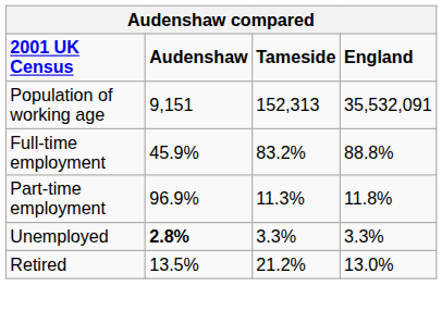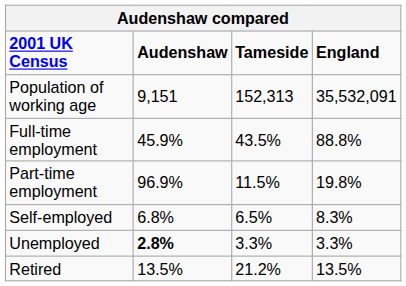 <table class="wikitable" style="float: right; margin-left: 1em; width: 40%; font-size: 90%;" cellspacing="5">
 <tr>
 <th colspan="4"><strong>Audenshaw compared</strong></th>
 </tr>
 <tr>
 <td><strong><a href='#'>2001 UK Census</a></strong></td>
 <td><strong>Audenshaw</strong></td>
 <td><strong>Tameside</strong></td>
 <td><strong>England</strong></td>
 </tr>
 <tr>
 <td>Population of working age</td>
 <td>9,151</td>
 <td>152,313</td>
 <td>35,532,091</td>
 </tr>
 <tr>
 <td>Full-time employment</td>
 <td>45.9%</td>
-<td>83.2%</td>
+<td>43.5%</td>
 <td>88.8%</td>
 </tr>
 <tr>
 <td>Part-time employment</td>
 <td>96.9%</td>
-<td>11.3%</td>
-<td>11.8%</td>
+<td>11.5%</td>
+<td>19.8%</td>
+</tr>
+<tr>
+<td>Self-employed</td>
+<td>6.8%</td>
+<td>6.5%</td>
+<td>8.3%</td>
 </tr>
 <tr>
 <td>Unemployed</td>
 <td><strong>2.8%</strong></td>
 <td>3.3%</td>
 <td>3.3%</td>
 </tr>
 <tr>
 <td>Retired</td>
 <td>13.5%</td>
 <td>21.2%</td>
-<td>13.0%</td>
+<td>13.5%</td>
 </tr>
 </table>
